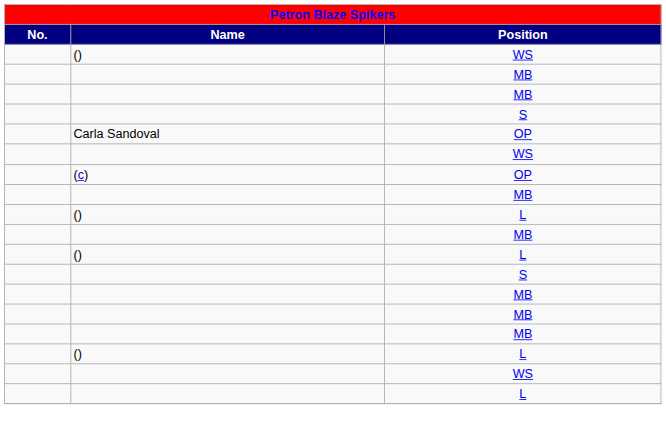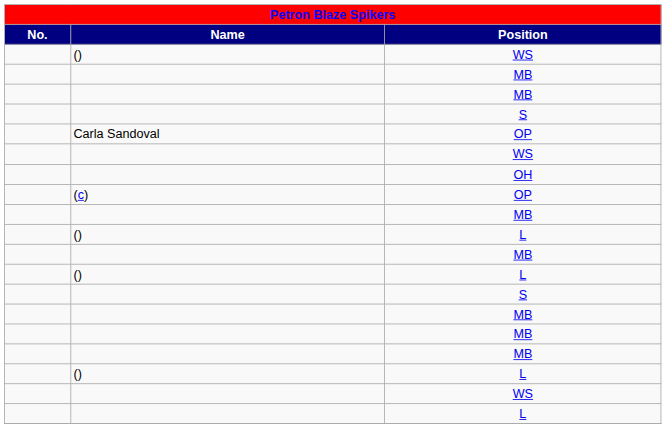 <table class="wikitable sortable" style="font-size:95%; text-align:center; width:50%;">
 <tr>
 <td colspan="3" style= "background: red; color: blue; text-align: center"><strong>Petron Blaze Spikers</strong></td>
 </tr>
 <tr>
 <th style="width:3em; background:navy; color:white;">No.</th>
 <th style="width:16em; background:navy; color:white;">Name</th>
 <th style="width:14em;background:navy; color:white;">Position</th>
 </tr>
 <tr>
 <td></td>
 <td align=left>  ()</td>
 <td><a href='#'>WS</a></td>
 </tr>
 <tr>
 <td></td>
 <td align=left> </td>
 <td><a href='#'>MB</a></td>
 </tr>
 <tr>
 <td></td>
 <td align=left> </td>
 <td><a href='#'>MB</a></td>
 </tr>
 <tr>
 <td></td>
 <td align=left>  </td>
 <td><a href='#'>S</a></td>
 </tr>
 <tr>
 <td></td>
 <td align=left> Carla Sandoval</td>
 <td><a href='#'>OP</a></td>
 </tr>
 <tr>
 <td></td>
 <td align=left> </td>
 <td><a href='#'>WS</a></td>
+</tr>
+<tr>
+<td></td>
+<td align=left> </td>
+<td><a href='#'>OH</a></td>
 </tr>
 <tr>
 <td></td>
 <td align=left>  (<a href='#'>c</a>)</td>
 <td><a href='#'>OP</a></td>
 </tr>
 <tr>
 <td></td>
 <td align=left> </td>
 <td><a href='#'>MB</a></td>
 </tr>
 <tr>
 <td></td>
 <td align=left>  ()</td>
 <td><a href='#'>L</a></td>
 </tr>
 <tr>
 <td></td>
 <td align=left> </td>
 <td><a href='#'>MB</a></td>
 </tr>
 <tr>
 <td></td>
 <td align=left>  ()</td>
 <td><a href='#'>L</a></td>
 </tr>
 <tr>
 <td></td>
 <td align=left> </td>
 <td><a href='#'>S</a></td>
 </tr>
 <tr>
 <td></td>
 <td align=left> </td>
 <td><a href='#'>MB</a></td>
 </tr>
 <tr>
 <td></td>
 <td align=left> </td>
 <td><a href='#'>MB</a></td>
 </tr>
 <tr>
 <td></td>
 <td align=left> </td>
 <td><a href='#'>MB</a></td>
 </tr>
 <tr>
 <td></td>
 <td align=left>  ()</td>
 <td><a href='#'>L</a></td>
 </tr>
 <tr>
 <td></td>
 <td align=left> </td>
 <td><a href='#'>WS</a></td>
 </tr>
 <tr>
 <td></td>
 <td align=left> </td>
 <td><a href='#'>L</a></td>
 </tr>
 <tr>
 </tr>
 </table>
